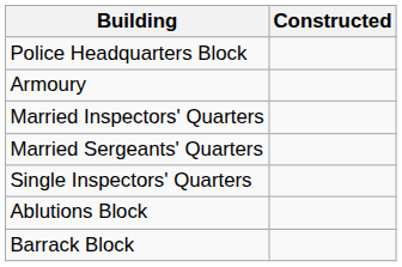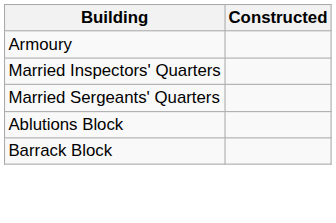 <table class="wikitable">
 <tr>
 <th>Building</th>
 <th>Constructed</th>
-</tr>
-<tr>
-<td>Police Headquarters Block</td>
-<td></td>
 </tr>
 <tr>
 <td>Armoury</td>
 <td></td>
 </tr>
 <tr>
 <td>Married Inspectors' Quarters</td>
 <td></td>
 </tr>
 <tr>
 <td>Married Sergeants' Quarters</td>
 <td></td>
 </tr>
 <tr>
-<td>Single Inspectors' Quarters</td>
-<td></td>
-</tr>
-<tr>
 <td>Ablutions Block</td>
 <td></td>
 </tr>
 <tr>
 <td>Barrack Block</td>
 <td></td>
 </tr>
 </table>
